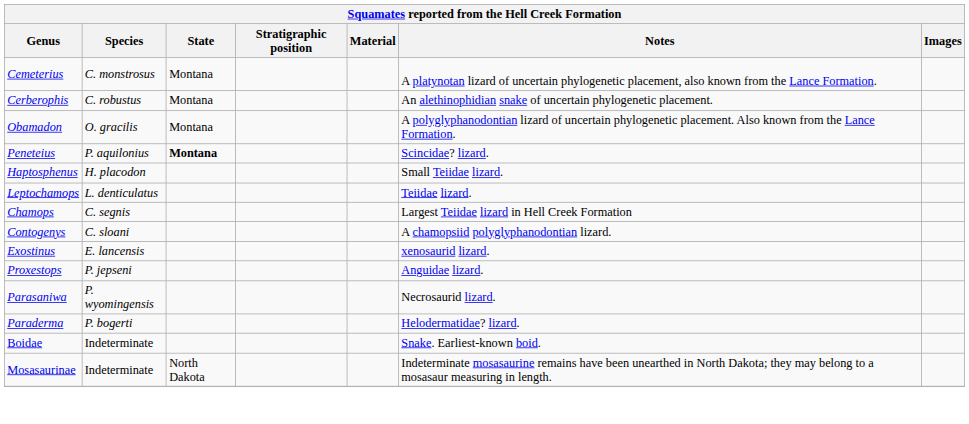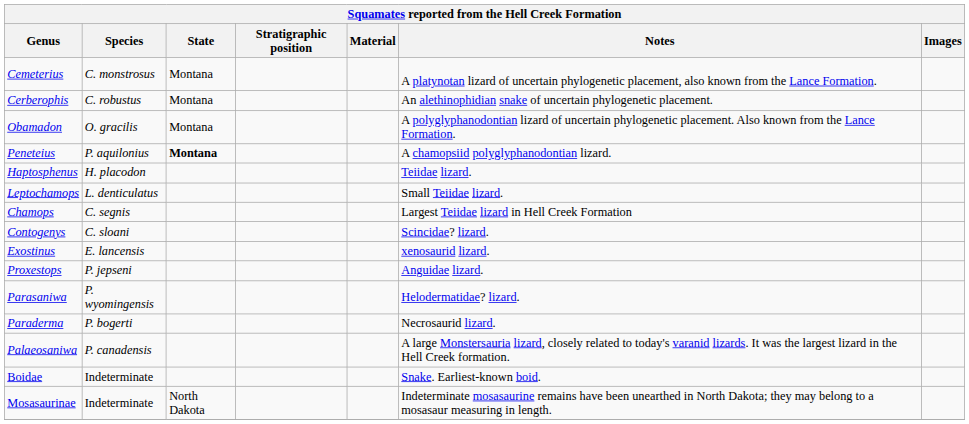 <table class="wikitable sortable mw-collapsible">
 <tr>
 <th colspan="7" style="text-align:center;"><strong><a href='#'>Squamates</a> reported from the Hell Creek Formation</strong></th>
 </tr>
 <tr>
 <th>Genus</th>
 <th>Species</th>
 <th>State</th>
 <th>Stratigraphic position</th>
 <th>Material</th>
 <th>Notes</th>
 <th>Images</th>
 </tr>
 <tr>
 <td><em><a href='#'>Cemeterius</a></em></td>
 <td><em>C. monstrosus</em></td>
 <td>Montana</td>
 <td></td>
 <td></td>
 <td><br>A <a href='#'>platynotan</a> lizard of uncertain phylogenetic placement, also known from the <a href='#'>Lance Formation</a>.</td>
 <td></td>
 </tr>
 <tr>
 <td><em><a href='#'>Cerberophis</a></em></td>
 <td><em>C. robustus</em></td>
 <td>Montana</td>
 <td></td>
 <td></td>
 <td>An <a href='#'>alethinophidian</a> <a href='#'>snake</a> of uncertain phylogenetic placement.</td>
 <td></td>
 </tr>
 <tr>
 <td><em><a href='#'>Obamadon</a></em></td>
 <td><em>O. gracilis</em></td>
 <td>Montana</td>
 <td></td>
 <td></td>
 <td>A <a href='#'>polyglyphanodontian</a> lizard of uncertain phylogenetic placement. Also known from the <a href='#'>Lance Formation</a>.</td>
 <td></td>
 </tr>
 <tr>
 <td><em><a href='#'>Peneteius</a></em></td>
 <td><em>P. aquilonius</em></td>
 <td><strong>Montana</strong></td>
 <td></td>
 <td></td>
-<td><a href='#'>Scincidae</a>? <a href='#'>lizard</a>.</td>
+<td>A <a href='#'>chamopsiid</a> <a href='#'>polyglyphanodontian</a> lizard.</td>
 <td></td>
 </tr>
 <tr>
 <td><em><a href='#'>Haptosphenus</a></em></td>
 <td><em>H. placodon</em></td>
 <td></td>
 <td></td>
 <td></td>
-<td>Small <a href='#'>Teiidae</a> <a href='#'>lizard</a>.</td>
+<td><a href='#'>Teiidae</a> <a href='#'>lizard</a>.</td>
 <td></td>
 </tr>
 <tr>
 <td><em><a href='#'>Leptochamops</a></em></td>
 <td><em>L. denticulatus</em></td>
 <td></td>
 <td></td>
 <td></td>
-<td><a href='#'>Teiidae</a> <a href='#'>lizard</a>.</td>
+<td>Small <a href='#'>Teiidae</a> <a href='#'>lizard</a>.</td>
 <td></td>
 </tr>
 <tr>
 <td><em><a href='#'>Chamops</a></em></td>
 <td><em>C. segnis</em></td>
 <td></td>
 <td></td>
 <td></td>
 <td>Largest <a href='#'>Teiidae</a> <a href='#'>lizard</a> in Hell Creek Formation</td>
 <td></td>
 </tr>
 <tr>
 <td><em><a href='#'>Contogenys</a></em></td>
 <td><em>C. sloani</em></td>
 <td></td>
 <td></td>
 <td></td>
-<td>A <a href='#'>chamopsiid</a> <a href='#'>polyglyphanodontian</a> lizard.</td>
+<td><a href='#'>Scincidae</a>? <a href='#'>lizard</a>.</td>
 <td></td>
 </tr>
 <tr>
 <td><em><a href='#'>Exostinus</a></em></td>
 <td><em>E. lancensis</em></td>
 <td></td>
 <td></td>
 <td></td>
 <td><a href='#'>xenosaurid</a> <a href='#'>lizard</a>.</td>
 <td></td>
 </tr>
 <tr>
 <td><em><a href='#'>Proxestops</a></em></td>
 <td><em>P. jepseni</em></td>
 <td></td>
 <td></td>
 <td></td>
 <td><a href='#'>Anguidae</a> <a href='#'>lizard</a>.</td>
 <td></td>
 </tr>
 <tr>
 <td><em><a href='#'>Parasaniwa</a></em></td>
 <td><em>P. wyomingensis</em></td>
 <td></td>
 <td></td>
 <td></td>
-<td>Necrosaurid <a href='#'>lizard</a>.</td>
+<td><a href='#'>Helodermatidae</a>? <a href='#'>lizard</a>.</td>
 <td></td>
 </tr>
 <tr>
 <td><em><a href='#'>Paraderma</a></em></td>
 <td><em>P. bogerti</em></td>
 <td></td>
 <td></td>
 <td></td>
-<td><a href='#'>Helodermatidae</a>? <a href='#'>lizard</a>.</td>
+<td>Necrosaurid <a href='#'>lizard</a>.</td>
+<td></td>
+</tr>
+<tr>
+<td><em><a href='#'>Palaeosaniwa</a></em></td>
+<td><em>P. canadensis</em></td>
+<td></td>
+<td></td>
+<td></td>
+<td>A large <a href='#'>Monstersauria</a> <a href='#'>lizard</a>, closely related to today's <a href='#'>varanid</a> <a href='#'>lizards</a>. It was the largest lizard in the Hell Creek formation.</td>
 <td></td>
 </tr>
 <tr>
 <td><a href='#'>Boidae</a></td>
 <td>Indeterminate</td>
 <td></td>
 <td></td>
 <td></td>
 <td><a href='#'>Snake</a>. Earliest-known <a href='#'>boid</a>.</td>
 <td></td>
 </tr>
 <tr>
 <td><a href='#'>Mosasaurinae</a></td>
 <td>Indeterminate</td>
 <td>North Dakota</td>
 <td></td>
 <td></td>
 <td>Indeterminate <a href='#'>mosasaurine</a> remains have been unearthed in North Dakota; they may belong to a mosasaur measuring  in length.</td>
 <td></td>
 </tr>
 <tr>
 </tr>
 </table>
